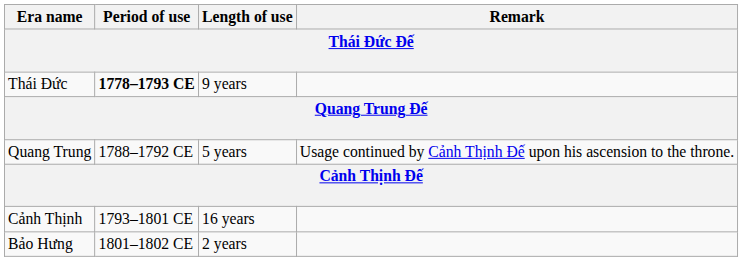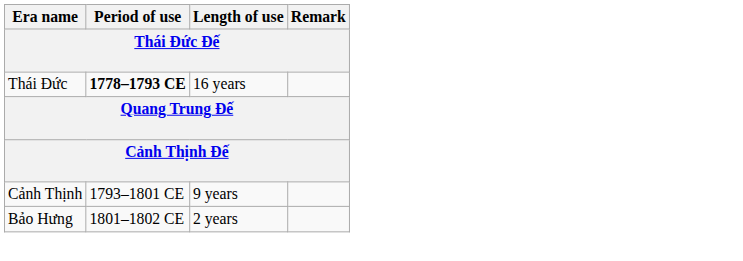 <table class="wikitable">
 <tr>
 <th>Era name</th>
 <th>Period of use</th>
 <th>Length of use</th>
 <th>Remark</th>
 </tr>
 <tr>
 <th colspan="4"><a href='#'>Thái Đức Đế</a><br><br></th>
 </tr>
 <tr>
 <td>Thái Đức<br></td>
 <td><strong>1778–1793 CE</strong></td>
-<td>9 years</td>
+<td>16 years</td>
 <td></td>
 </tr>
 <tr>
 <th colspan="4"><a href='#'>Quang Trung Đế</a><br><br></th>
-</tr>
-<tr>
-<td>Quang Trung<br></td>
-<td>1788–1792 CE</td>
-<td>5 years</td>
-<td>Usage continued by <a href='#'>Cảnh Thịnh Đế</a> upon his ascension to the throne.</td>
 </tr>
 <tr>
 <th colspan="4"><a href='#'>Cảnh Thịnh Đế</a><br><br></th>
 </tr>
 <tr>
 <td>Cảnh Thịnh<br></td>
 <td>1793–1801 CE</td>
-<td>16 years</td>
+<td>9 years</td>
 <td></td>
 </tr>
 <tr>
 <td>Bảo Hưng<br></td>
 <td>1801–1802 CE</td>
 <td>2 years</td>
 <td></td>
 </tr>
 </table>
